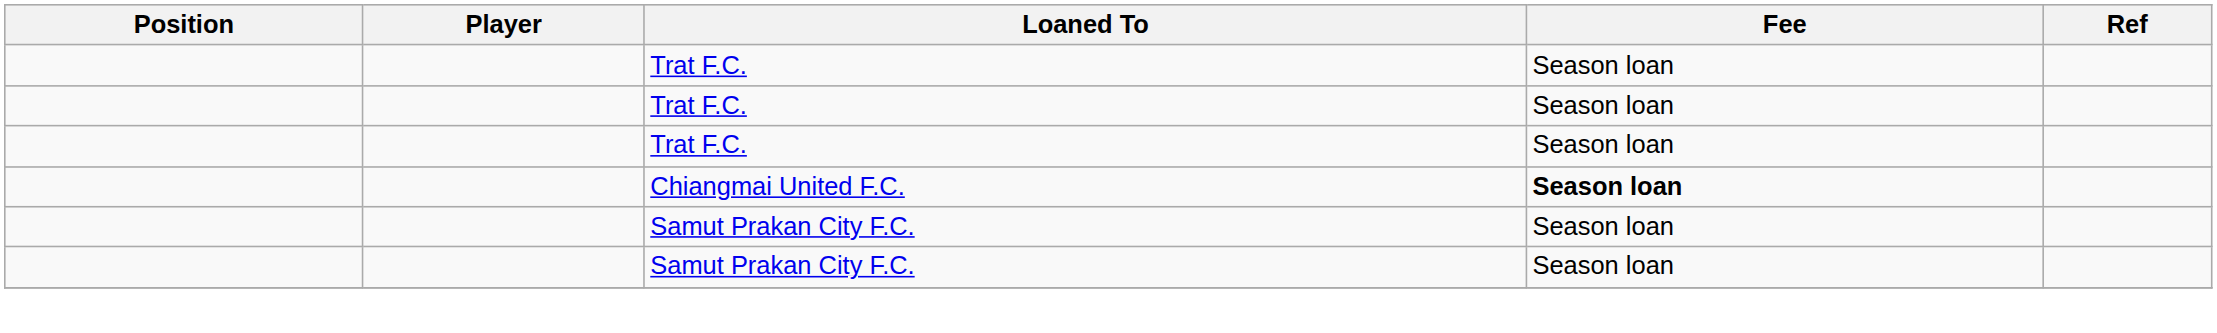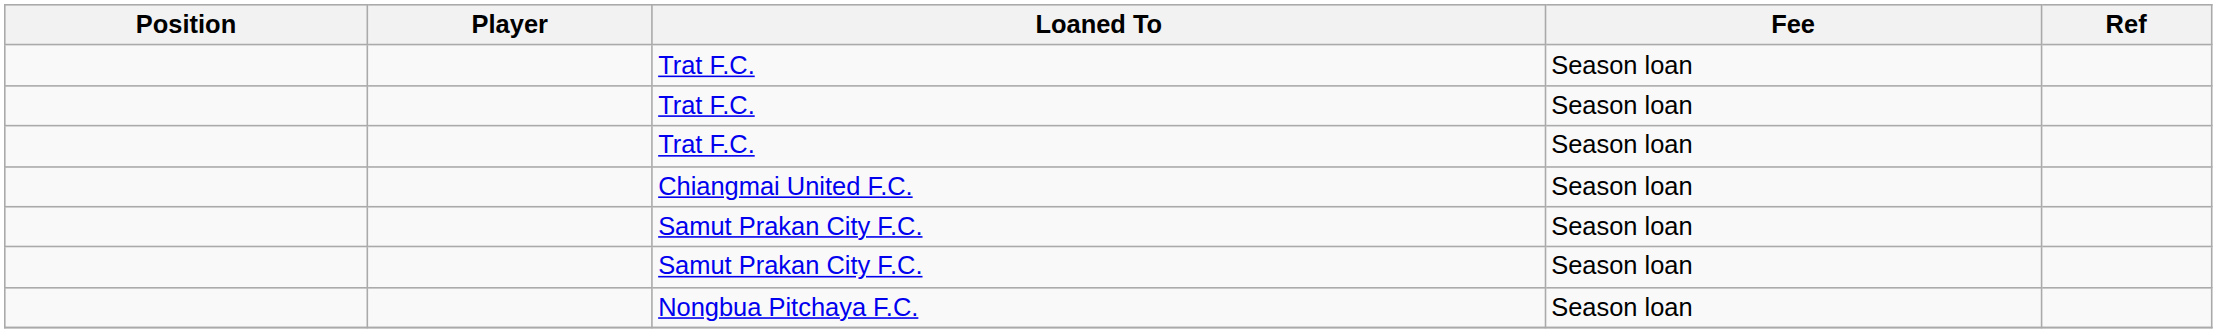 <table class="wikitable sortable" style="width:70%; text-align:center; font-size:100%; text-align:left;">
 <tr>
 <th>Position</th>
 <th>Player</th>
 <th>Loaned To</th>
 <th>Fee</th>
 <th>Ref</th>
 </tr>
 <tr>
 <td></td>
 <td></td>
 <td> <a href='#'>Trat F.C.</a></td>
 <td>Season loan</td>
 <td></td>
 </tr>
 <tr>
 <td></td>
 <td></td>
 <td> <a href='#'>Trat F.C.</a></td>
 <td>Season loan</td>
 <td></td>
 </tr>
 <tr>
 <td></td>
 <td></td>
 <td> <a href='#'>Trat F.C.</a></td>
 <td>Season loan</td>
 <td></td>
 </tr>
 <tr>
 <td></td>
 <td></td>
 <td> <a href='#'>Chiangmai United F.C.</a></td>
-<td><strong>Season loan</strong></td>
+<td>Season loan</td>
 <td></td>
 </tr>
 <tr>
 <td></td>
 <td></td>
 <td> <a href='#'>Samut Prakan City F.C.</a></td>
 <td>Season loan</td>
 <td></td>
 </tr>
 <tr>
 <td></td>
 <td></td>
 <td> <a href='#'>Samut Prakan City F.C.</a></td>
 <td>Season loan</td>
 <td></td>
 </tr>
 <tr>
+<td></td>
+<td></td>
+<td> <a href='#'>Nongbua Pitchaya F.C.</a></td>
+<td>Season loan</td>
+<td></td>
+</tr>
+<tr>
 </tr>
 </table>
